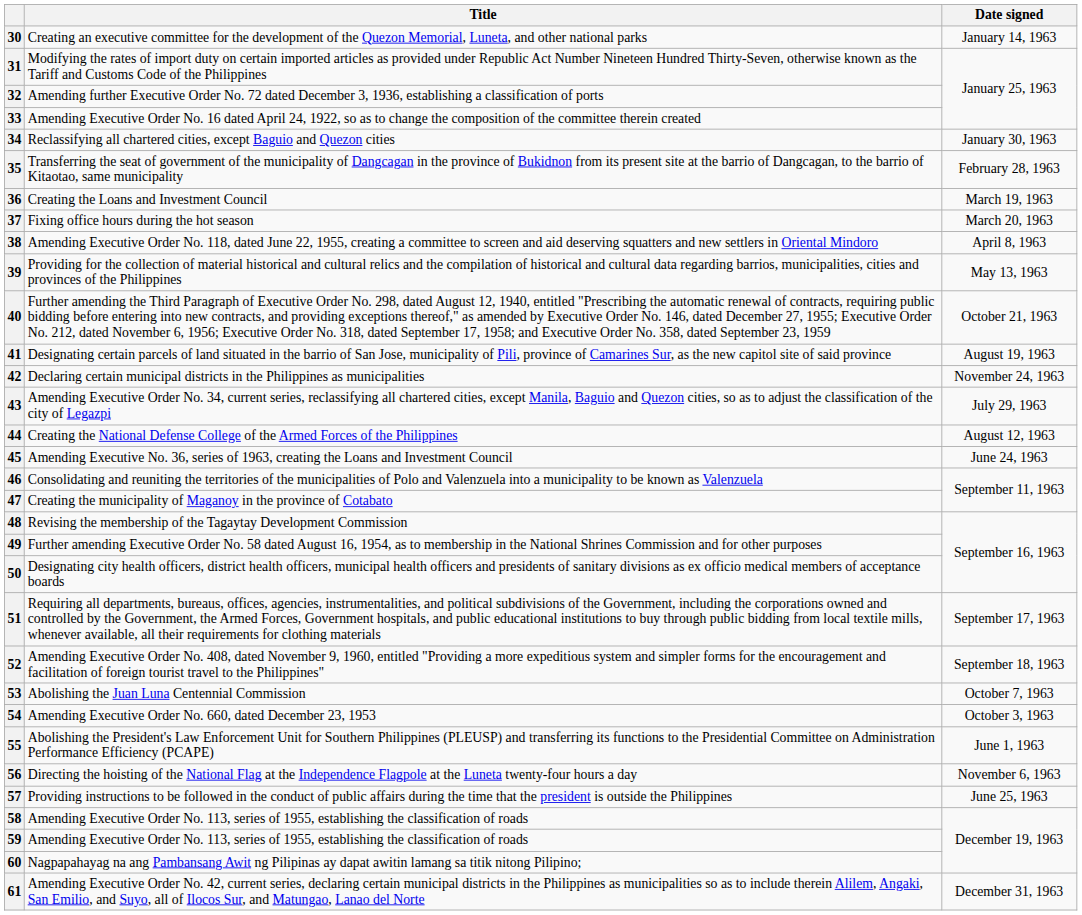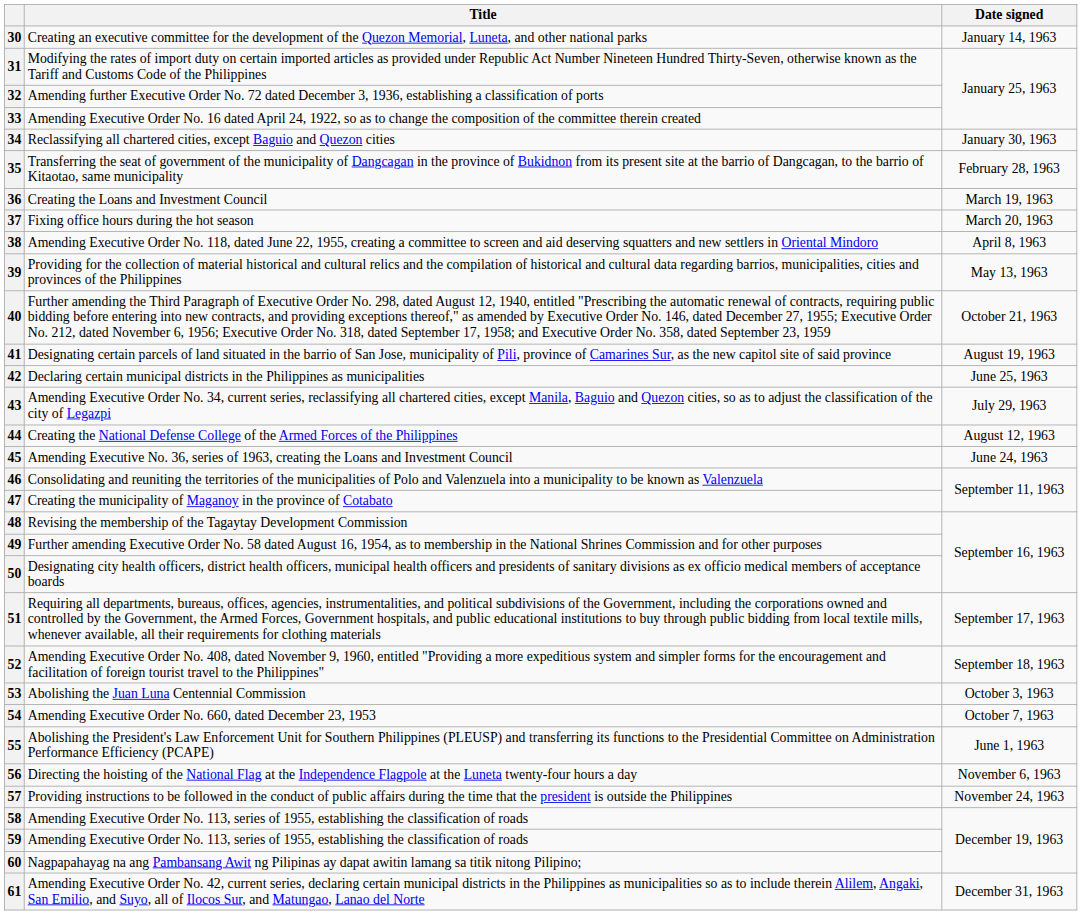 <table class="wikitable sortable" style="text-align:center;">
 <tr>
 <th scope="col"></th>
 <th scope="col">Title</th>
 <th scope="col" width="150px">Date signed</th>
 </tr>
 <tr>
 <th scope="row">30</th>
 <td style="text-align:left;">Creating an executive committee for the development of the <a href='#'>Quezon Memorial</a>, <a href='#'>Luneta</a>, and other national parks</td>
 <td>January 14, 1963</td>
 </tr>
 <tr>
 <th scope="row">31</th>
 <td style="text-align:left;">Modifying the rates of import duty on certain imported articles as provided under Republic Act Number Nineteen Hundred Thirty-Seven, otherwise known as the Tariff and Customs Code of the Philippines</td>
 <td rowspan="3">January 25, 1963</td>
 </tr>
 <tr>
 <th scope="row">32</th>
 <td style="text-align:left;">Amending further Executive Order No. 72 dated December 3, 1936, establishing a classification of ports</td>
 </tr>
 <tr>
 <th scope="row">33</th>
 <td style="text-align:left;">Amending Executive Order No. 16 dated April 24, 1922, so as to change the composition of the committee therein created</td>
 </tr>
 <tr>
 <th scope="row">34</th>
 <td style="text-align:left;">Reclassifying all chartered cities, except <a href='#'>Baguio</a> and <a href='#'>Quezon</a> cities</td>
 <td>January 30, 1963</td>
 </tr>
 <tr>
 <th scope="row">35</th>
 <td style="text-align:left;">Transferring the seat of government of the municipality of <a href='#'>Dangcagan</a> in the province of <a href='#'>Bukidnon</a> from its present site at the barrio of Dangcagan, to the barrio of Kitaotao, same municipality</td>
 <td>February 28, 1963</td>
 </tr>
 <tr>
 <th scope="row">36</th>
 <td style="text-align:left;">Creating the Loans and Investment Council</td>
 <td>March 19, 1963</td>
 </tr>
 <tr>
 <th scope="row">37</th>
 <td style="text-align:left;">Fixing office hours during the hot season</td>
 <td>March 20, 1963</td>
 </tr>
 <tr>
 <th scope="row">38</th>
 <td style="text-align:left;">Amending Executive Order No. 118, dated June 22, 1955, creating a committee to screen and aid deserving squatters and new settlers in <a href='#'>Oriental Mindoro</a></td>
 <td>April 8, 1963</td>
 </tr>
 <tr>
 <th scope="row">39</th>
 <td style="text-align:left;">Providing for the collection of material historical and cultural relics and the compilation of historical and cultural data regarding barrios, municipalities, cities and provinces of the Philippines</td>
 <td>May 13, 1963</td>
 </tr>
 <tr>
 <th scope="row">40</th>
 <td style="text-align:left;">Further amending the Third Paragraph of Executive Order No. 298, dated August 12, 1940, entitled "Prescribing the automatic renewal of contracts, requiring public bidding before entering into new contracts, and providing exceptions thereof," as amended by Executive Order No. 146, dated December 27, 1955; Executive Order No. 212, dated November 6, 1956; Executive Order No. 318, dated September 17, 1958; and Executive Order No. 358, dated September 23, 1959</td>
 <td>October 21, 1963</td>
 </tr>
 <tr>
 <th scope="row">41</th>
 <td style="text-align:left;">Designating certain parcels of land situated in the barrio of San Jose, municipality of <a href='#'>Pili</a>, province of <a href='#'>Camarines Sur</a>, as the new capitol site of said province</td>
 <td>August 19, 1963</td>
 </tr>
 <tr>
 <th scope="row">42</th>
 <td style="text-align:left;">Declaring certain municipal districts in the Philippines as municipalities</td>
-<td>November 24, 1963</td>
+<td>June 25, 1963</td>
 </tr>
 <tr>
 <th scope="row">43</th>
 <td style="text-align:left;">Amending Executive Order No. 34, current series, reclassifying all chartered cities, except <a href='#'>Manila</a>, <a href='#'>Baguio</a> and <a href='#'>Quezon</a> cities, so as to adjust the classification of the city of <a href='#'>Legazpi</a></td>
 <td>July 29, 1963</td>
 </tr>
 <tr>
 <th scope="row">44</th>
 <td style="text-align:left;">Creating the <a href='#'>National Defense College</a> of the <a href='#'>Armed Forces of the Philippines</a></td>
 <td>August 12, 1963</td>
 </tr>
 <tr>
 <th scope="row">45</th>
 <td style="text-align:left;">Amending Executive No. 36, series of 1963, creating the Loans and Investment Council</td>
 <td>June 24, 1963</td>
 </tr>
 <tr>
 <th scope="row">46</th>
 <td style="text-align:left;">Consolidating and reuniting the territories of the municipalities of Polo and Valenzuela into a municipality to be known as <a href='#'>Valenzuela</a></td>
 <td rowspan="2">September 11, 1963</td>
 </tr>
 <tr>
 <th scope="row">47</th>
 <td style="text-align:left;">Creating the municipality of <a href='#'>Maganoy</a> in the province of <a href='#'>Cotabato</a></td>
 </tr>
 <tr>
 <th scope="row">48</th>
 <td style="text-align:left;">Revising the membership of the Tagaytay Development Commission</td>
 <td rowspan="3">September 16, 1963</td>
 </tr>
 <tr>
 <th scope="row">49</th>
 <td style="text-align:left;">Further amending Executive Order No. 58 dated August 16, 1954, as to membership in the National Shrines Commission and for other purposes</td>
 </tr>
 <tr>
 <th scope="row">50</th>
 <td style="text-align:left;">Designating city health officers, district health officers, municipal health officers and presidents of sanitary divisions as ex officio medical members of acceptance boards</td>
 </tr>
 <tr>
 <th scope="row">51</th>
 <td style="text-align:left;">Requiring all departments, bureaus, offices, agencies, instrumentalities, and political subdivisions of the Government, including the corporations owned and controlled by the Government, the Armed Forces, Government hospitals, and public educational institutions to buy through public bidding from local textile mills, whenever available, all their requirements for clothing materials</td>
 <td>September 17, 1963</td>
 </tr>
 <tr>
 <th scope="row">52</th>
 <td style="text-align:left;">Amending Executive Order No. 408, dated November 9, 1960, entitled "Providing a more expeditious system and simpler forms for the encouragement and facilitation of foreign tourist travel to the Philippines"</td>
 <td>September 18, 1963</td>
 </tr>
 <tr>
 <th scope="row">53</th>
 <td style="text-align:left;">Abolishing the <a href='#'>Juan Luna</a> Centennial Commission</td>
-<td>October 7, 1963</td>
+<td>October 3, 1963</td>
 </tr>
 <tr>
 <th scope="row">54</th>
 <td style="text-align:left;">Amending Executive Order No. 660, dated December 23, 1953</td>
-<td>October 3, 1963</td>
+<td>October 7, 1963</td>
 </tr>
 <tr>
 <th scope="row">55</th>
 <td style="text-align:left;">Abolishing the President's Law Enforcement Unit for Southern Philippines (PLEUSP) and transferring its functions to the Presidential Committee on Administration Performance Efficiency (PCAPE)</td>
 <td>June 1, 1963</td>
 </tr>
 <tr>
 <th scope="row">56</th>
 <td style="text-align:left;">Directing the hoisting of the <a href='#'>National Flag</a> at the <a href='#'>Independence Flagpole</a> at the <a href='#'>Luneta</a> twenty-four hours a day</td>
 <td>November 6, 1963</td>
 </tr>
 <tr>
 <th scope="row">57</th>
 <td style="text-align:left;">Providing instructions to be followed in the conduct of public affairs during the time that the <a href='#'>president</a> is outside the Philippines</td>
-<td>June 25, 1963</td>
+<td>November 24, 1963</td>
 </tr>
 <tr>
 <th scope="row">58</th>
 <td style="text-align:left;">Amending Executive Order No. 113, series of 1955, establishing the classification of roads</td>
 <td rowspan="3">December 19, 1963</td>
 </tr>
 <tr>
 <th scope="row">59</th>
 <td style="text-align:left;">Amending Executive Order No. 113, series of 1955, establishing the classification of roads</td>
 </tr>
 <tr>
 <th scope="row">60</th>
 <td style="text-align:left;">Nagpapahayag na ang <a href='#'>Pambansang Awit</a> ng Pilipinas ay dapat awitin lamang sa titik nitong Pilipino; </td>
 </tr>
 <tr>
 <th scope="row">61</th>
 <td style="text-align:left;">Amending Executive Order No. 42, current series, declaring certain municipal districts in the Philippines as municipalities so as to include therein <a href='#'>Alilem</a>, <a href='#'>Angaki</a>, <a href='#'>San Emilio</a>, and <a href='#'>Suyo</a>, all of <a href='#'>Ilocos Sur</a>, and <a href='#'>Matungao</a>, <a href='#'>Lanao del Norte</a></td>
 <td>December 31, 1963</td>
 </tr>
 </table>
